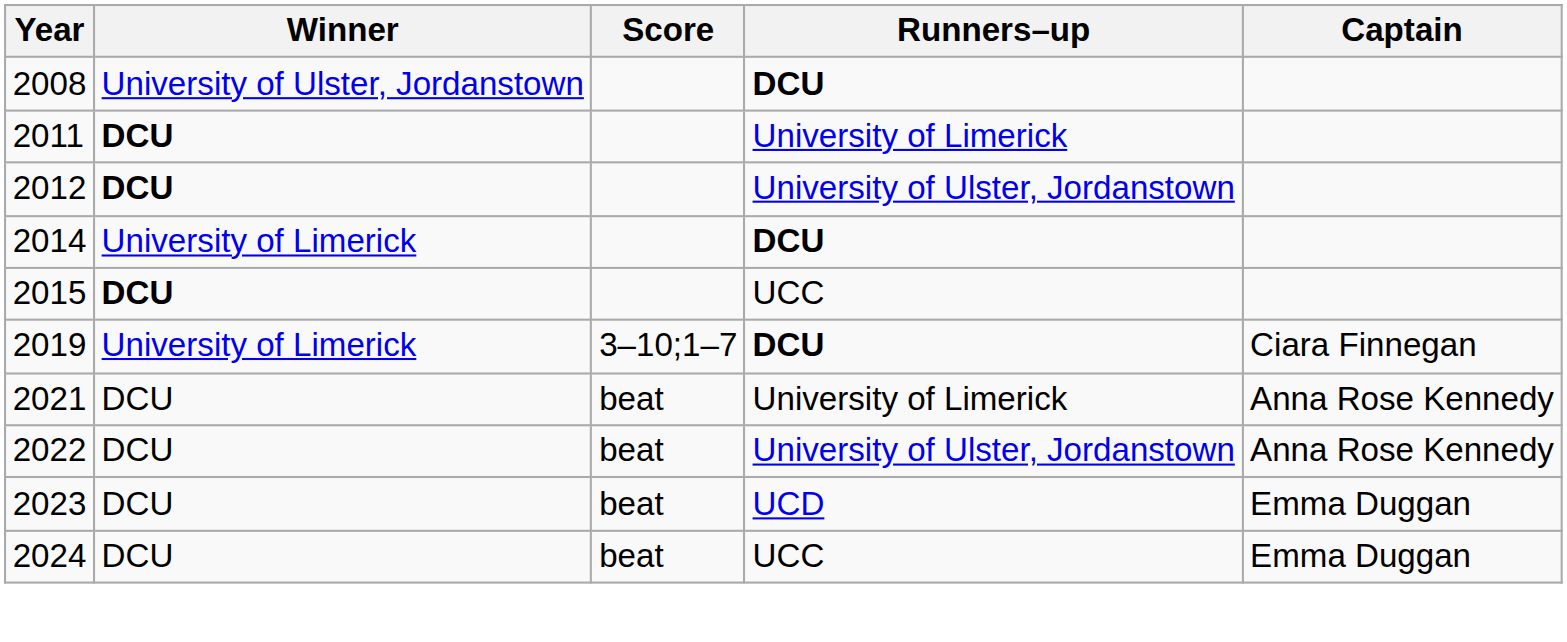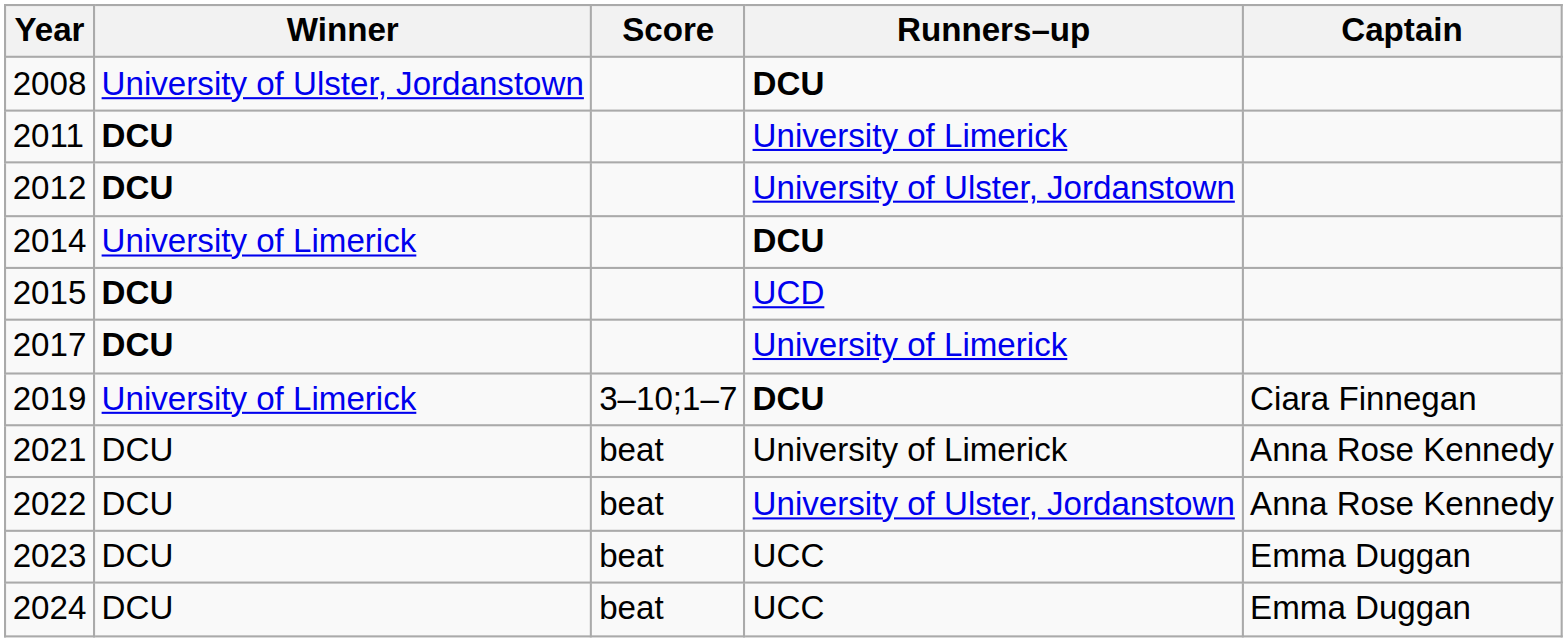 <table class="wikitable collapsible">
 <tr>
 <th>Year</th>
 <th>Winner</th>
 <th>Score</th>
 <th>Runners–up</th>
 <th>Captain</th>
 </tr>
 <tr>
 <td>2008</td>
 <td><a href='#'>University of Ulster, Jordanstown</a></td>
 <td></td>
 <td><strong>DCU</strong></td>
 <td></td>
 </tr>
 <tr>
 <td>2011</td>
 <td><strong>DCU</strong></td>
 <td></td>
 <td><a href='#'>University of Limerick</a></td>
 <td></td>
 </tr>
 <tr>
 <td>2012</td>
 <td><strong>DCU</strong></td>
 <td></td>
 <td><a href='#'>University of Ulster, Jordanstown</a></td>
 <td></td>
 </tr>
 <tr>
 <td>2014</td>
 <td><a href='#'>University of Limerick</a></td>
 <td></td>
 <td><strong>DCU</strong></td>
 <td></td>
 </tr>
 <tr>
 <td>2015</td>
 <td><strong>DCU</strong></td>
 <td></td>
-<td>UCC</td>
+<td><a href='#'>UCD</a></td>
+<td></td>
+</tr>
+<tr>
+<td>2017</td>
+<td><strong>DCU</strong></td>
+<td></td>
+<td><a href='#'>University of Limerick</a></td>
 <td></td>
 </tr>
 <tr>
 <td>2019 </td>
 <td><a href='#'>University of Limerick</a></td>
 <td>3–10;1–7</td>
 <td><strong>DCU</strong></td>
 <td>Ciara Finnegan</td>
 </tr>
 <tr>
 <td>2021</td>
 <td>DCU</td>
 <td>beat</td>
 <td>University of Limerick</td>
 <td>Anna Rose Kennedy</td>
 </tr>
 <tr>
 <td>2022</td>
 <td>DCU</td>
 <td>beat</td>
 <td><a href='#'>University of Ulster, Jordanstown</a></td>
 <td>Anna Rose Kennedy</td>
 </tr>
 <tr>
 <td>2023</td>
 <td>DCU</td>
 <td>beat</td>
-<td><a href='#'>UCD</a></td>
+<td>UCC</td>
 <td>Emma Duggan</td>
 </tr>
 <tr>
 <td>2024</td>
 <td>DCU</td>
 <td>beat</td>
 <td>UCC</td>
 <td>Emma Duggan</td>
 </tr>
 </table>
